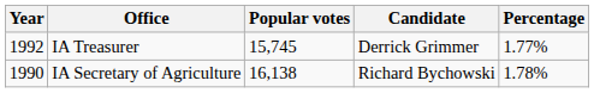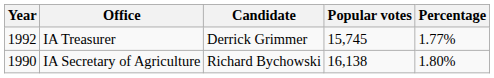 <table class="wikitable">
 <tr>
 <th>Year</th>
 <th>Office</th>
+<th>Candidate</th>
 <th>Popular votes</th>
-<th>Candidate</th>
 <th>Percentage</th>
 </tr>
 <tr>
 <td>1992</td>
 <td>IA Treasurer</td>
+<td>Derrick Grimmer</td>
 <td>15,745</td>
-<td>Derrick Grimmer</td>
 <td>1.77%</td>
 </tr>
 <tr>
 <td>1990</td>
 <td>IA Secretary of Agriculture</td>
+<td>Richard Bychowski</td>
 <td>16,138</td>
-<td>Richard Bychowski</td>
-<td>1.78%</td>
+<td>1.80%</td>
 </tr>
 </table>
